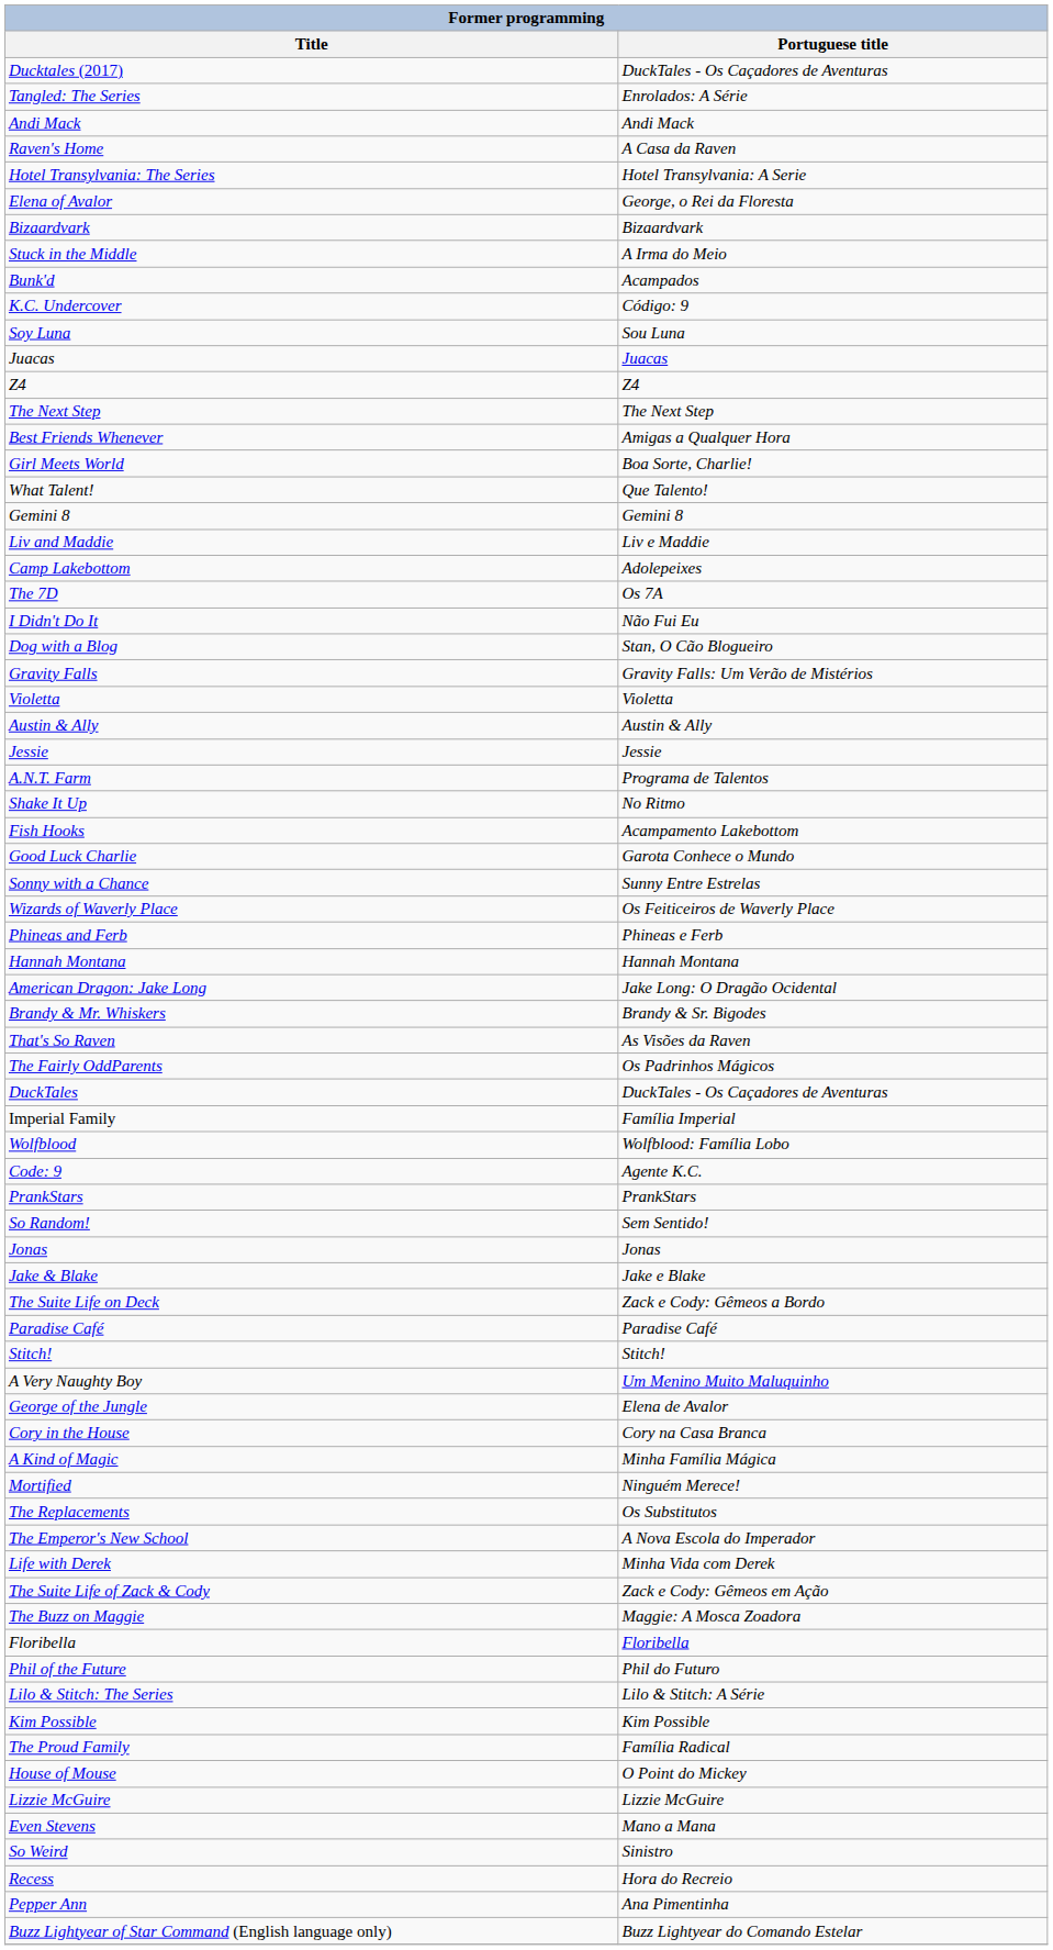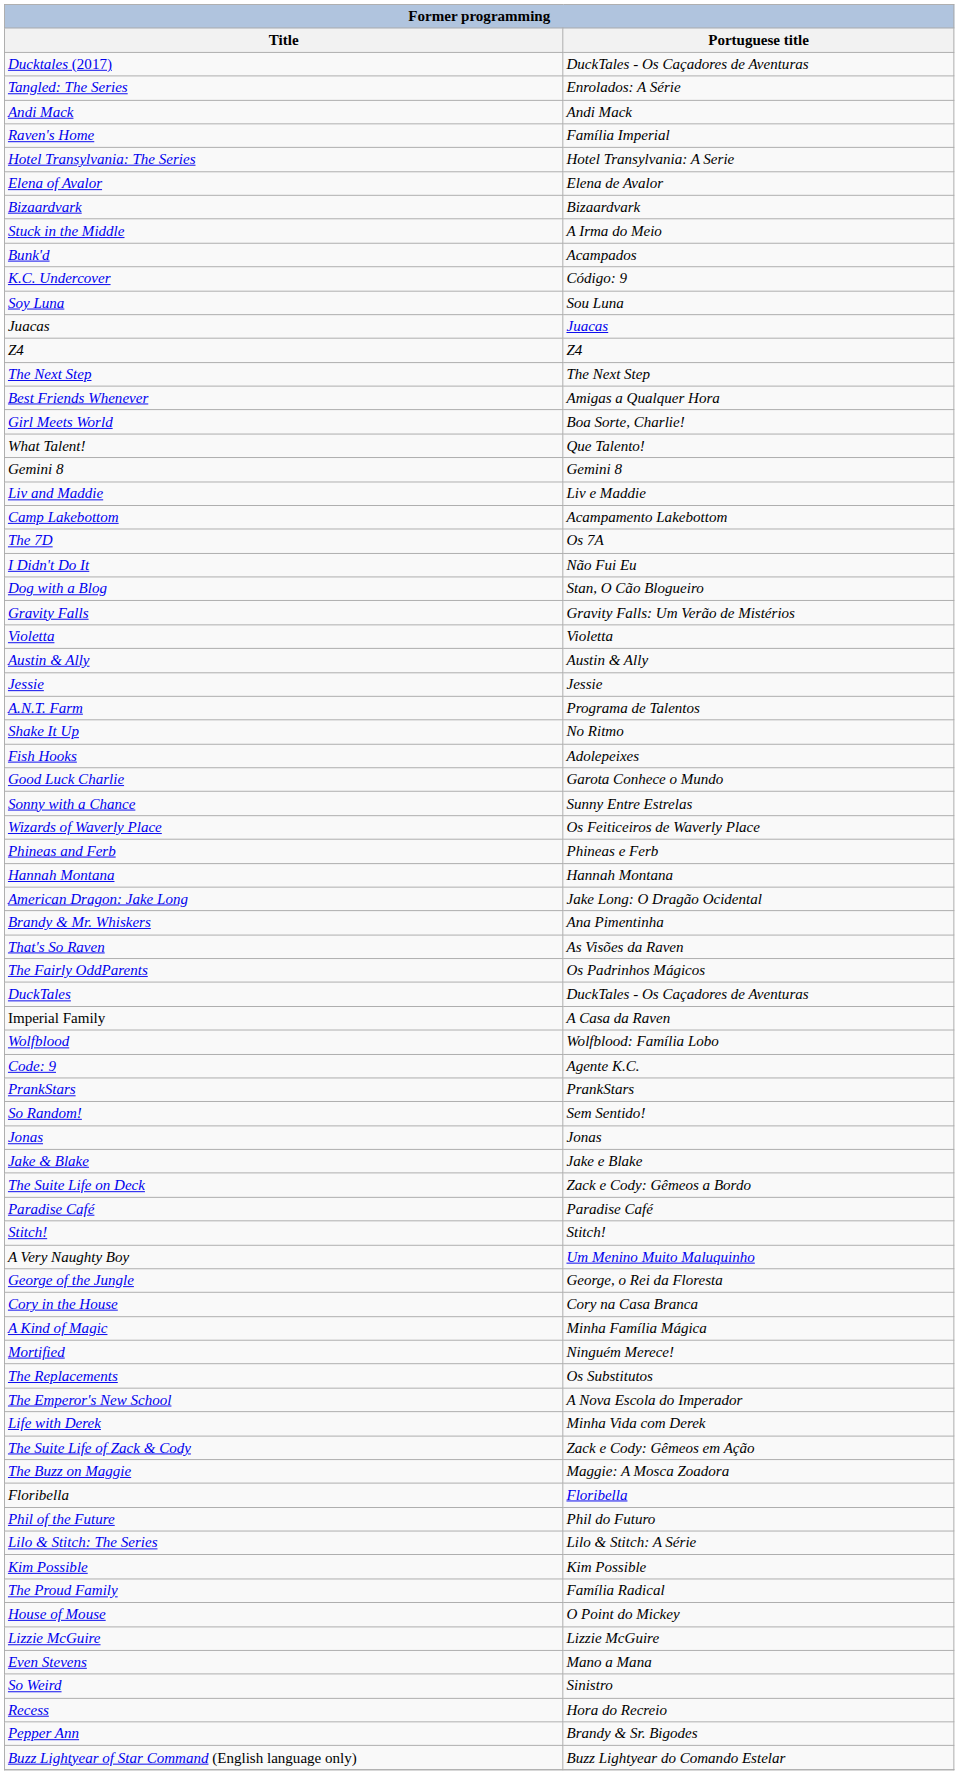 <table class="wikitable" width=80%>
 <tr>
 <th colspan="3" style="background: LightSteelBlue;">Former programming</th>
 </tr>
 <tr>
 <th>Title</th>
 <th>Portuguese title</th>
 </tr>
 <tr>
 <td><a href='#'><em>Ducktales</em> (2017)</a></td>
 <td><em>DuckTales - Os Caçadores de Aventuras</em></td>
 </tr>
 <tr>
 <td><em><a href='#'>Tangled: The Series</a></em></td>
 <td><em>Enrolados: A Série</em></td>
 </tr>
 <tr>
 <td><em><a href='#'>Andi Mack</a></em></td>
 <td><em>Andi Mack</em></td>
 </tr>
 <tr>
 <td><em><a href='#'>Raven's Home</a></em></td>
-<td><em>A Casa da Raven</em></td>
+<td><em>Família Imperial</em></td>
 </tr>
 <tr>
 <td><em><a href='#'>Hotel Transylvania: The Series</a></em></td>
 <td><em>Hotel Transylvania: A Serie</em></td>
 </tr>
 <tr>
 <td><em><a href='#'>Elena of Avalor</a></em></td>
-<td><em>George, o Rei da Floresta</em></td>
+<td><em>Elena de Avalor</em></td>
 </tr>
 <tr>
 <td><em><a href='#'>Bizaardvark</a></em></td>
 <td><em>Bizaardvark</em></td>
 </tr>
 <tr>
 <td><em><a href='#'>Stuck in the Middle</a></em></td>
 <td><em>A Irma do Meio</em></td>
 </tr>
 <tr>
 <td><em><a href='#'>Bunk'd</a></em></td>
 <td><em>Acampados</em></td>
 </tr>
 <tr>
 <td><em><a href='#'>K.C. Undercover</a></em></td>
 <td><em>Código: 9</em></td>
 </tr>
 <tr>
 <td><em><a href='#'>Soy Luna</a></em></td>
 <td><em>Sou Luna</em></td>
 </tr>
 <tr>
 <td><em>Juacas</em></td>
 <td><em><a href='#'>Juacas</a></em></td>
 </tr>
 <tr>
 <td><em>Z4</em></td>
 <td><em>Z4</em></td>
 </tr>
 <tr>
 <td><em><a href='#'>The Next Step</a></em></td>
 <td><em>The Next Step</em></td>
 </tr>
 <tr>
 <td><em><a href='#'>Best Friends Whenever</a></em></td>
 <td><em>Amigas a Qualquer Hora</em></td>
 </tr>
 <tr>
 <td><em><a href='#'>Girl Meets World</a></em></td>
 <td><em>Boa Sorte, Charlie! </em></td>
 </tr>
 <tr>
 <td><em>What Talent!</em></td>
 <td><em>Que Talento!</em></td>
 </tr>
 <tr>
 <td><em>Gemini 8</em></td>
 <td><em>Gemini 8</em></td>
 </tr>
 <tr>
 <td><em><a href='#'>Liv and Maddie</a></em></td>
 <td><em>Liv e Maddie</em></td>
 </tr>
 <tr>
 <td><em><a href='#'>Camp Lakebottom</a></em></td>
-<td><em>Adolepeixes</em></td>
+<td><em>Acampamento Lakebottom</em></td>
 </tr>
 <tr>
 <td><em><a href='#'>The 7D</a></em></td>
 <td><em>Os 7A</em></td>
 </tr>
 <tr>
 <td><em><a href='#'>I Didn't Do It</a></em></td>
 <td><em>Não Fui Eu</em></td>
 </tr>
 <tr>
 <td><em><a href='#'>Dog with a Blog</a></em></td>
 <td><em>Stan, O Cão Blogueiro</em></td>
 </tr>
 <tr>
 <td><em><a href='#'>Gravity Falls</a></em></td>
 <td><em>Gravity Falls: Um Verão de Mistérios</em></td>
 </tr>
 <tr>
 <td><em><a href='#'>Violetta</a></em></td>
 <td><em>Violetta</em></td>
 </tr>
 <tr>
 <td><em><a href='#'>Austin & Ally</a></em></td>
 <td><em>Austin & Ally</em></td>
 </tr>
 <tr>
 <td><em><a href='#'>Jessie</a></em></td>
 <td><em>Jessie</em></td>
 </tr>
 <tr>
 <td><em><a href='#'>A.N.T. Farm</a></em></td>
 <td><em>Programa de Talentos</em></td>
 </tr>
 <tr>
 <td><em><a href='#'>Shake It Up</a></em></td>
 <td><em>No Ritmo</em></td>
 </tr>
 <tr>
 <td><em><a href='#'>Fish Hooks</a></em></td>
-<td><em>Acampamento Lakebottom</em></td>
+<td><em>Adolepeixes</em></td>
 </tr>
 <tr>
 <td><em><a href='#'>Good Luck Charlie</a></em></td>
 <td><em>Garota Conhece o Mundo</em></td>
 </tr>
 <tr>
 <td><em><a href='#'>Sonny with a Chance</a></em></td>
 <td><em>Sunny Entre Estrelas</em></td>
 </tr>
 <tr>
 <td><em><a href='#'>Wizards of Waverly Place</a></em></td>
 <td><em>Os Feiticeiros de Waverly Place</em></td>
 </tr>
 <tr>
 <td><em><a href='#'>Phineas and Ferb</a></em></td>
 <td><em>Phineas e Ferb</em></td>
 </tr>
 <tr>
 <td><em><a href='#'>Hannah Montana</a></em></td>
 <td><em>Hannah Montana</em></td>
 </tr>
 <tr>
 <td><em><a href='#'>American Dragon: Jake Long</a></em></td>
 <td><em>Jake Long: O Dragão Ocidental</em></td>
 </tr>
 <tr>
 <td><em><a href='#'>Brandy & Mr. Whiskers</a></em></td>
-<td><em>Brandy & Sr. Bigodes</em></td>
+<td><em>Ana Pimentinha</em></td>
 </tr>
 <tr>
 <td><em><a href='#'>That's So Raven</a></em></td>
 <td><em>As Visões da Raven</em></td>
 </tr>
 <tr>
 <td><em><a href='#'>The Fairly OddParents</a></em></td>
 <td><em>Os Padrinhos Mágicos</em></td>
 </tr>
 <tr>
 <td><em><a href='#'>DuckTales</a></em></td>
 <td><em>DuckTales - Os Caçadores de Aventuras</em></td>
 </tr>
 <tr>
 <td>Imperial Family</td>
-<td><em>Família Imperial</em></td>
+<td><em>A Casa da Raven</em></td>
 </tr>
 <tr>
 <td><em><a href='#'>Wolfblood</a></em></td>
 <td><em>Wolfblood: Família Lobo</em></td>
 </tr>
 <tr>
 <td><em><a href='#'>Code: 9</a></em></td>
 <td><em>Agente K.C.</em></td>
 </tr>
 <tr>
 <td><em><a href='#'>PrankStars</a></em></td>
 <td><em>PrankStars</em></td>
 </tr>
 <tr>
 <td><em><a href='#'>So Random!</a></em></td>
 <td><em>Sem Sentido!</em></td>
 </tr>
 <tr>
 <td><em><a href='#'>Jonas</a></em></td>
 <td><em>Jonas</em></td>
 </tr>
 <tr>
 <td><em><a href='#'>Jake & Blake</a></em></td>
 <td><em>Jake e Blake</em></td>
 </tr>
 <tr>
 <td><em><a href='#'>The Suite Life on Deck</a></em></td>
 <td><em>Zack e Cody: Gêmeos a Bordo</em></td>
 </tr>
 <tr>
 <td><em><a href='#'>Paradise Café</a></em></td>
 <td><em>Paradise Café</em></td>
 </tr>
 <tr>
 <td><em><a href='#'>Stitch!</a></em></td>
 <td><em>Stitch!</em></td>
 </tr>
 <tr>
 <td><em>A Very Naughty Boy</em></td>
 <td><em><a href='#'>Um Menino Muito Maluquinho</a></em></td>
 </tr>
 <tr>
 <td><em><a href='#'>George of the Jungle</a></em></td>
-<td><em>Elena de Avalor</em></td>
+<td><em>George, o Rei da Floresta</em></td>
 </tr>
 <tr>
 <td><em><a href='#'>Cory in the House</a></em></td>
 <td><em>Cory na Casa Branca</em></td>
 </tr>
 <tr>
 <td><em><a href='#'>A Kind of Magic</a></em></td>
 <td><em>Minha Família Mágica</em></td>
 </tr>
 <tr>
 <td><em><a href='#'>Mortified</a></em></td>
 <td><em>Ninguém Merece!</em></td>
 </tr>
 <tr>
 <td><em><a href='#'>The Replacements</a></em></td>
 <td><em>Os Substitutos</em></td>
 </tr>
 <tr>
 <td><em><a href='#'>The Emperor's New School</a></em></td>
 <td><em>A Nova Escola do Imperador</em></td>
 </tr>
 <tr>
 <td><em><a href='#'>Life with Derek</a></em></td>
 <td><em>Minha Vida com Derek </em></td>
 </tr>
 <tr>
 <td><em><a href='#'>The Suite Life of Zack & Cody</a></em></td>
 <td><em>Zack e Cody: Gêmeos em Ação</em></td>
 </tr>
 <tr>
 <td><em><a href='#'>The Buzz on Maggie</a></em></td>
 <td><em>Maggie: A Mosca Zoadora</em></td>
 </tr>
 <tr>
 <td><em>Floribella</em></td>
 <td><em><a href='#'>Floribella</a></em></td>
 </tr>
 <tr>
 <td><em><a href='#'>Phil of the Future</a></em></td>
 <td><em>Phil do Futuro</em></td>
 </tr>
 <tr>
 <td><em><a href='#'>Lilo & Stitch: The Series</a></em></td>
 <td><em>Lilo & Stitch: A Série</em></td>
 </tr>
 <tr>
 <td><em><a href='#'>Kim Possible</a></em></td>
 <td><em>Kim Possible</em></td>
 </tr>
 <tr>
 <td><em><a href='#'>The Proud Family</a></em></td>
 <td><em>Família Radical</em></td>
 </tr>
 <tr>
 <td><em><a href='#'>House of Mouse</a></em></td>
 <td><em>O Point do Mickey</em></td>
 </tr>
 <tr>
 <td><em><a href='#'>Lizzie McGuire</a></em></td>
 <td><em>Lizzie McGuire</em></td>
 </tr>
 <tr>
 <td><em><a href='#'>Even Stevens</a></em></td>
 <td><em>Mano a Mana</em></td>
 </tr>
 <tr>
 <td><em><a href='#'>So Weird</a></em></td>
 <td><em>Sinistro</em></td>
 </tr>
 <tr>
 <td><em><a href='#'>Recess</a></em></td>
 <td><em>Hora do Recreio</em></td>
 </tr>
 <tr>
 <td><em><a href='#'>Pepper Ann</a></em></td>
-<td><em>Ana Pimentinha</em></td>
+<td><em>Brandy & Sr. Bigodes</em></td>
 </tr>
 <tr>
 <td><em><a href='#'>Buzz Lightyear of Star Command</a></em> (English language only)</td>
 <td><em>Buzz Lightyear do Comando Estelar</em></td>
 </tr>
 <tr>
 </tr>
 </table>
